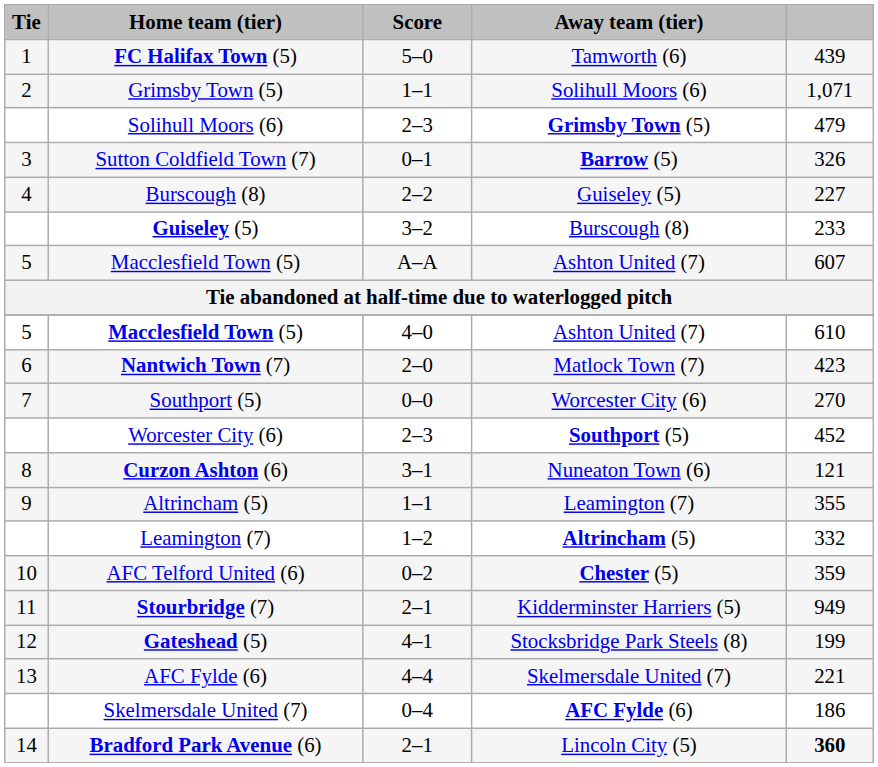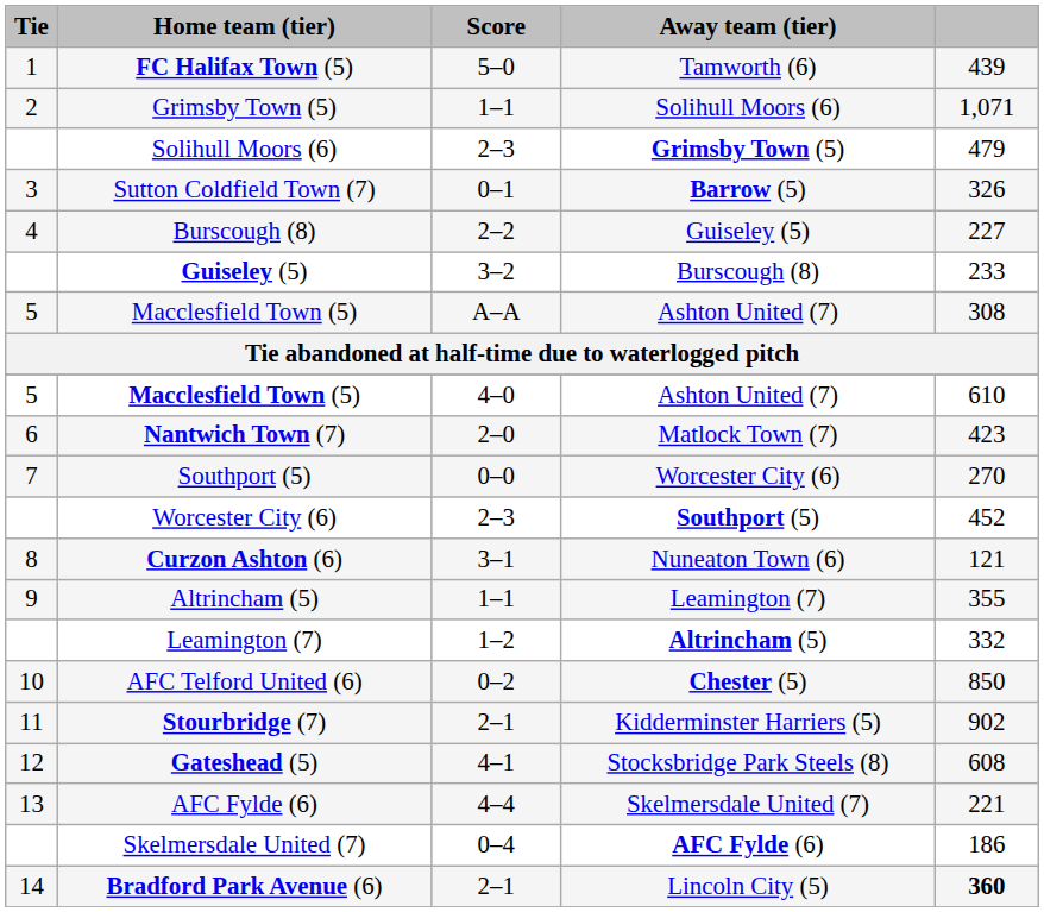 <table class="wikitable" style="width: 600px; background:WhiteSmoke; text-align:center; font-size:90%">
 <tr>
 <td scope="col" style="width:  5.00%; background:silver;"><strong>Tie</strong></td>
 <td scope="col" style="width: 36.25%; background:silver;"><strong>Home team (tier)</strong></td>
 <td scope="col" style="width: 12.50%; background:silver;"><strong>Score</strong></td>
 <td scope="col" style="width: 36.25%; background:silver;"><strong>Away team (tier)</strong></td>
 <td scope="col" style="width: 10.00%; background:silver;"><strong></strong></td>
 </tr>
 <tr>
 <td>1</td>
 <td><strong><a href='#'>FC Halifax Town</a></strong> (5)</td>
 <td>5–0</td>
 <td><a href='#'>Tamworth</a> (6)</td>
 <td>439</td>
 </tr>
 <tr>
 <td>2</td>
 <td><a href='#'>Grimsby Town</a> (5)</td>
 <td>1–1</td>
 <td><a href='#'>Solihull Moors</a> (6)</td>
 <td>1,071</td>
 </tr>
 <tr style="background:white;">
 <td><em></em></td>
 <td><a href='#'>Solihull Moors</a> (6)</td>
 <td>2–3</td>
 <td><strong><a href='#'>Grimsby Town</a></strong> (5)</td>
 <td>479</td>
 </tr>
 <tr>
 <td>3</td>
 <td><a href='#'>Sutton Coldfield Town</a> (7)</td>
 <td>0–1</td>
 <td><strong><a href='#'>Barrow</a></strong> (5)</td>
 <td>326</td>
 </tr>
 <tr>
 <td>4</td>
 <td><a href='#'>Burscough</a> (8)</td>
 <td>2–2</td>
 <td><a href='#'>Guiseley</a> (5)</td>
 <td>227</td>
 </tr>
 <tr style="background:white;">
 <td><em></em></td>
 <td><strong><a href='#'>Guiseley</a></strong> (5)</td>
 <td>3–2</td>
 <td><a href='#'>Burscough</a> (8)</td>
 <td>233</td>
 </tr>
 <tr>
 <td>5</td>
 <td><a href='#'>Macclesfield Town</a> (5)</td>
 <td>A–A</td>
 <td><a href='#'>Ashton United</a> (7)</td>
-<td>607</td>
+<td>308</td>
 </tr>
 <tr>
 <th colspan="5">Tie abandoned at half-time due to waterlogged pitch</th>
 </tr>
 <tr>
 </tr>
 <tr style="background:white;">
 <td>5</td>
 <td><strong><a href='#'>Macclesfield Town</a></strong> (5)</td>
 <td>4–0</td>
 <td><a href='#'>Ashton United</a> (7)</td>
 <td>610</td>
 </tr>
 <tr>
 <td>6</td>
 <td><strong><a href='#'>Nantwich Town</a></strong> (7)</td>
 <td>2–0</td>
 <td><a href='#'>Matlock Town</a> (7)</td>
 <td>423</td>
 </tr>
 <tr>
 <td>7</td>
 <td><a href='#'>Southport</a> (5)</td>
 <td>0–0</td>
 <td><a href='#'>Worcester City</a> (6)</td>
 <td>270</td>
 </tr>
 <tr style="background:white;">
 <td><em></em></td>
 <td><a href='#'>Worcester City</a> (6)</td>
 <td>2–3</td>
 <td><strong><a href='#'>Southport</a></strong> (5)</td>
 <td>452</td>
 </tr>
 <tr>
 <td>8</td>
 <td><strong><a href='#'>Curzon Ashton</a></strong> (6)</td>
 <td>3–1</td>
 <td><a href='#'>Nuneaton Town</a> (6)</td>
 <td>121</td>
 </tr>
 <tr>
 <td>9</td>
 <td><a href='#'>Altrincham</a> (5)</td>
 <td>1–1</td>
 <td><a href='#'>Leamington</a> (7)</td>
 <td>355</td>
 </tr>
 <tr style="background:white;">
 <td><em></em></td>
 <td><a href='#'>Leamington</a> (7)</td>
 <td>1–2 </td>
 <td><strong><a href='#'>Altrincham</a></strong> (5)</td>
 <td>332</td>
 </tr>
 <tr>
 <td>10</td>
 <td><a href='#'>AFC Telford United</a> (6)</td>
 <td>0–2</td>
 <td><strong><a href='#'>Chester</a></strong> (5)</td>
-<td>359</td>
+<td>850</td>
 </tr>
 <tr>
 <td>11</td>
 <td><strong><a href='#'>Stourbridge</a></strong> (7)</td>
 <td>2–1</td>
 <td><a href='#'>Kidderminster Harriers</a> (5)</td>
-<td>949</td>
+<td>902</td>
 </tr>
 <tr>
 <td>12</td>
 <td><strong><a href='#'>Gateshead</a></strong> (5)</td>
 <td>4–1</td>
 <td><a href='#'>Stocksbridge Park Steels</a> (8)</td>
-<td>199</td>
+<td>608</td>
 </tr>
 <tr>
 <td>13</td>
 <td><a href='#'>AFC Fylde</a> (6)</td>
 <td>4–4</td>
 <td><a href='#'>Skelmersdale United</a> (7)</td>
 <td>221</td>
 </tr>
 <tr style="background:white;">
 <td><em></em></td>
 <td><a href='#'>Skelmersdale United</a> (7)</td>
 <td>0–4</td>
 <td><strong><a href='#'>AFC Fylde</a></strong> (6)</td>
 <td>186</td>
 </tr>
 <tr>
 <td>14</td>
 <td><strong><a href='#'>Bradford Park Avenue</a></strong> (6)</td>
 <td>2–1</td>
 <td><a href='#'>Lincoln City</a> (5)</td>
 <td><strong>360</strong></td>
 </tr>
 <tr>
 </tr>
 </table>
